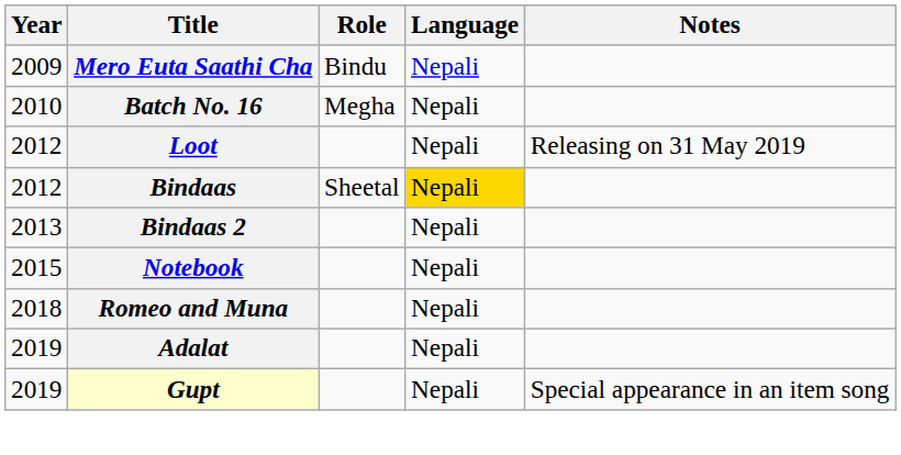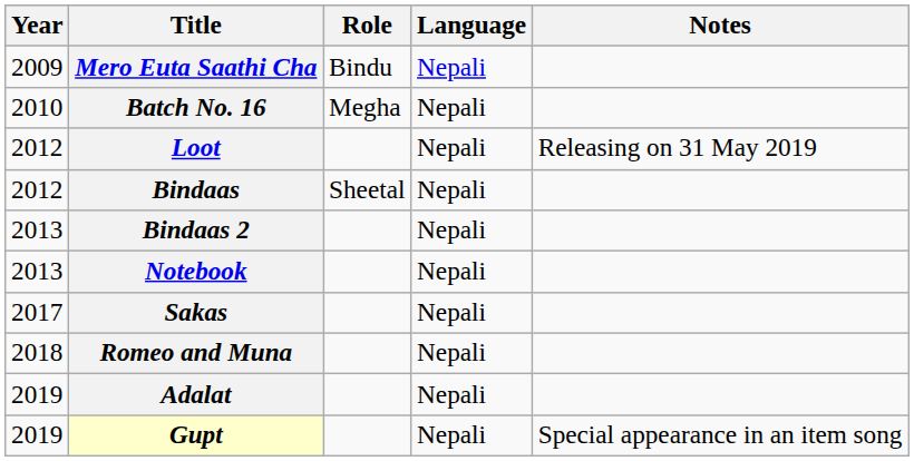 <table class="wikitable sortable plainrowheaders">
 <tr style="background:#ccc; text-align:center;">
 <th scope="col">Year</th>
 <th scope="col">Title</th>
 <th scope="col">Role</th>
 <th scope="col" class="unsortable">Language</th>
 <th scope="col">Notes</th>
 </tr>
 <tr>
 <td>2009</td>
 <th scope="row"><em><a href='#'>Mero Euta Saathi Cha</a></em></th>
 <td>Bindu</td>
 <td><a href='#'>Nepali</a></td>
 <td></td>
 </tr>
 <tr>
 <td>2010</td>
 <th scope="row"><em>Batch No. 16</em></th>
 <td>Megha</td>
 <td>Nepali</td>
 <td></td>
 </tr>
 <tr>
 <td>2012</td>
 <th scope="row"><em><a href='#'>Loot</a></em></th>
 <td></td>
 <td>Nepali</td>
 <td>Releasing on 31 May 2019</td>
 </tr>
 <tr>
 <td>2012</td>
 <th scope="row"><em>Bindaas</em></th>
 <td>Sheetal</td>
-<td style="background: gold;">Nepali</td>
+<td>Nepali</td>
 <td></td>
 </tr>
 <tr>
 <td>2013</td>
 <th scope="row"><em>Bindaas 2</em></th>
 <td></td>
 <td>Nepali</td>
 <td></td>
 </tr>
 <tr>
-<td>2015</td>
+<td>2013</td>
 <th scope="row"><em><a href='#'>Notebook</a></em></th>
+<td></td>
+<td>Nepali</td>
+<td></td>
+</tr>
+<tr>
+<td>2017</td>
+<th scope="row"><em>Sakas</em></th>
 <td></td>
 <td>Nepali</td>
 <td></td>
 </tr>
 <tr>
 <td>2018</td>
 <th scope="row"><em>Romeo and Muna</em></th>
 <td></td>
 <td>Nepali</td>
 <td></td>
 </tr>
 <tr>
 <td>2019</td>
 <th scope="row"><em>Adalat</em></th>
 <td></td>
 <td>Nepali</td>
 <td></td>
 </tr>
 <tr>
 <td>2019</td>
 <th scope="row" style="background:#FFFFCC;"><em>Gupt</em>  </th>
 <td></td>
 <td>Nepali</td>
 <td>Special appearance in an item song</td>
 </tr>
 </table>
